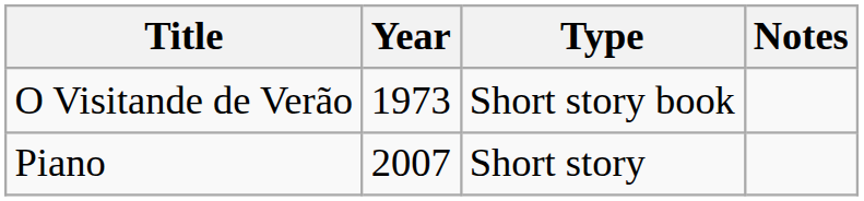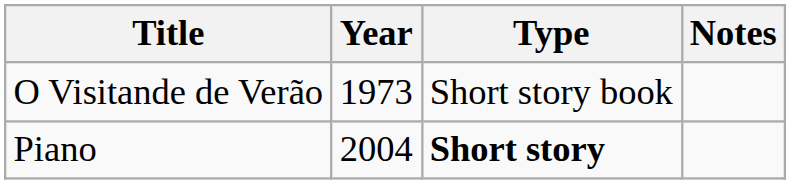 <table class="wikitable">
 <tr>
 <th>Title</th>
 <th>Year</th>
 <th>Type</th>
 <th>Notes</th>
 </tr>
 <tr>
 <td>O Visitande de Verão</td>
 <td>1973</td>
 <td>Short story book</td>
 <td></td>
 </tr>
 <tr>
 <td>Piano</td>
-<td>2007</td>
-<td>Short story</td>
+<td>2004</td>
+<td><strong>Short story</strong></td>
 <td></td>
 </tr>
 </table>
